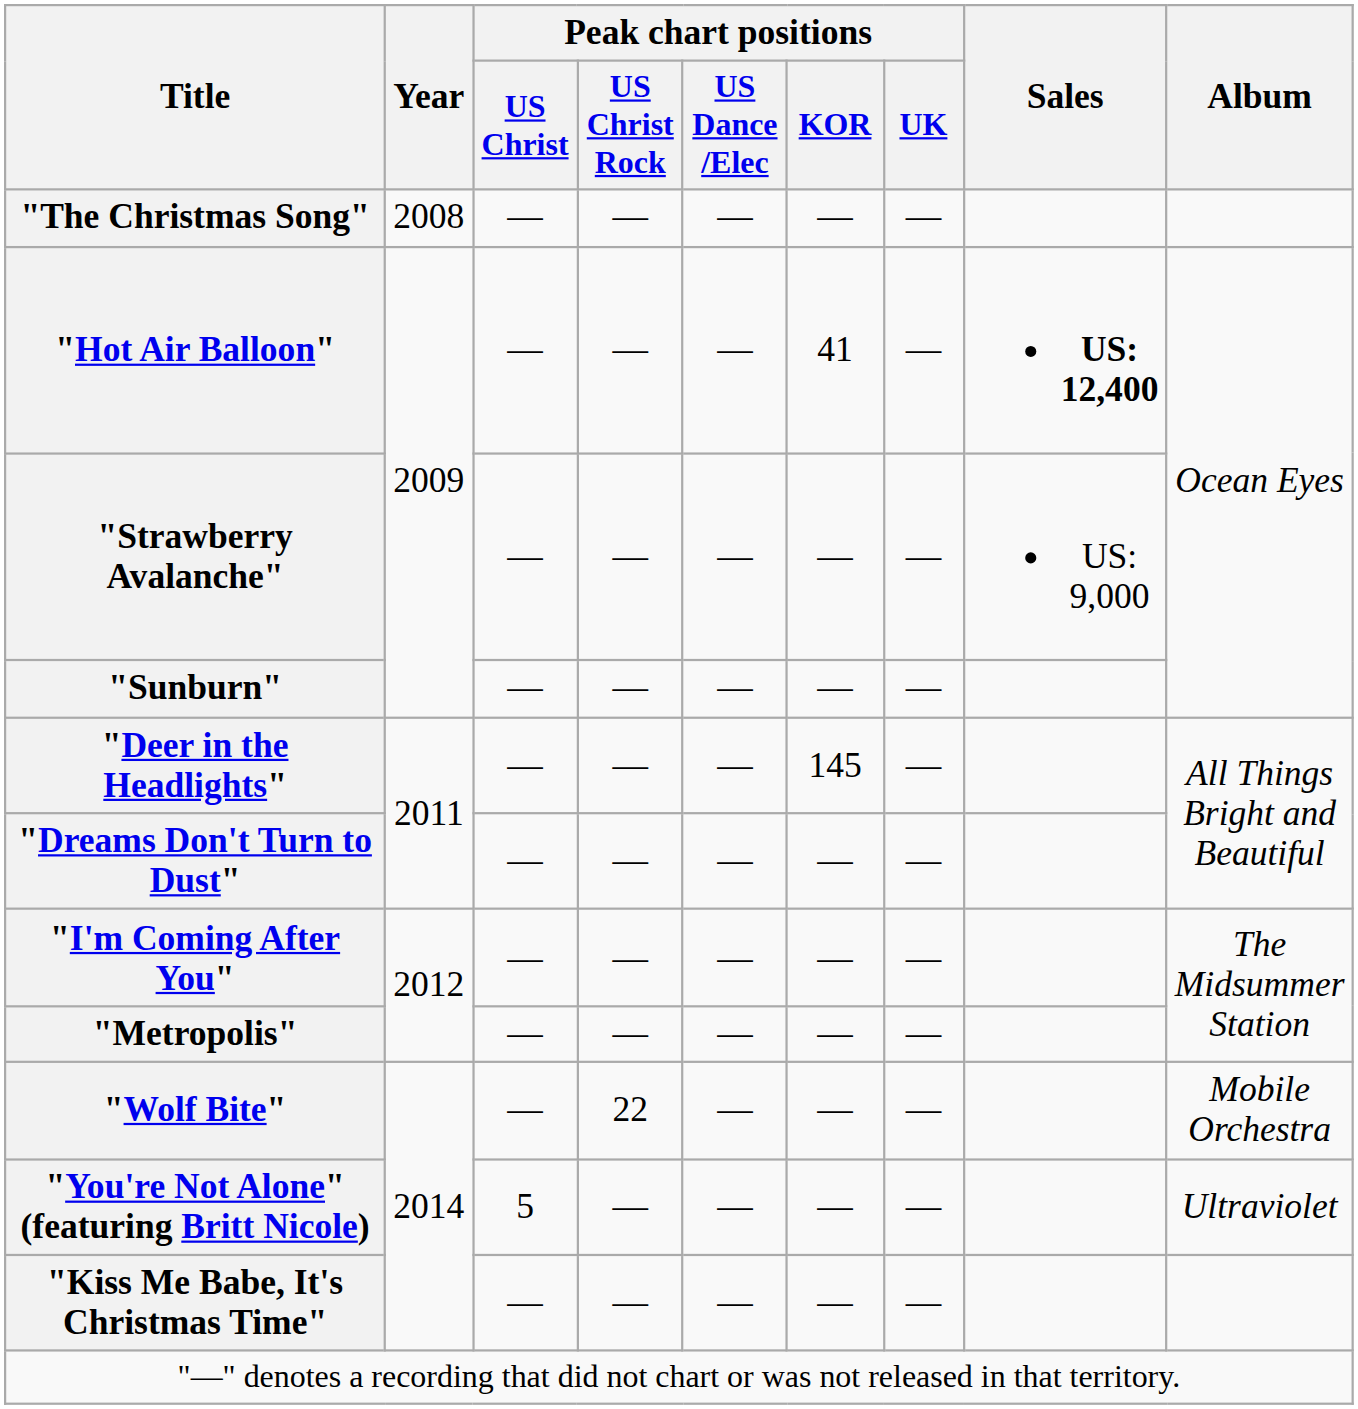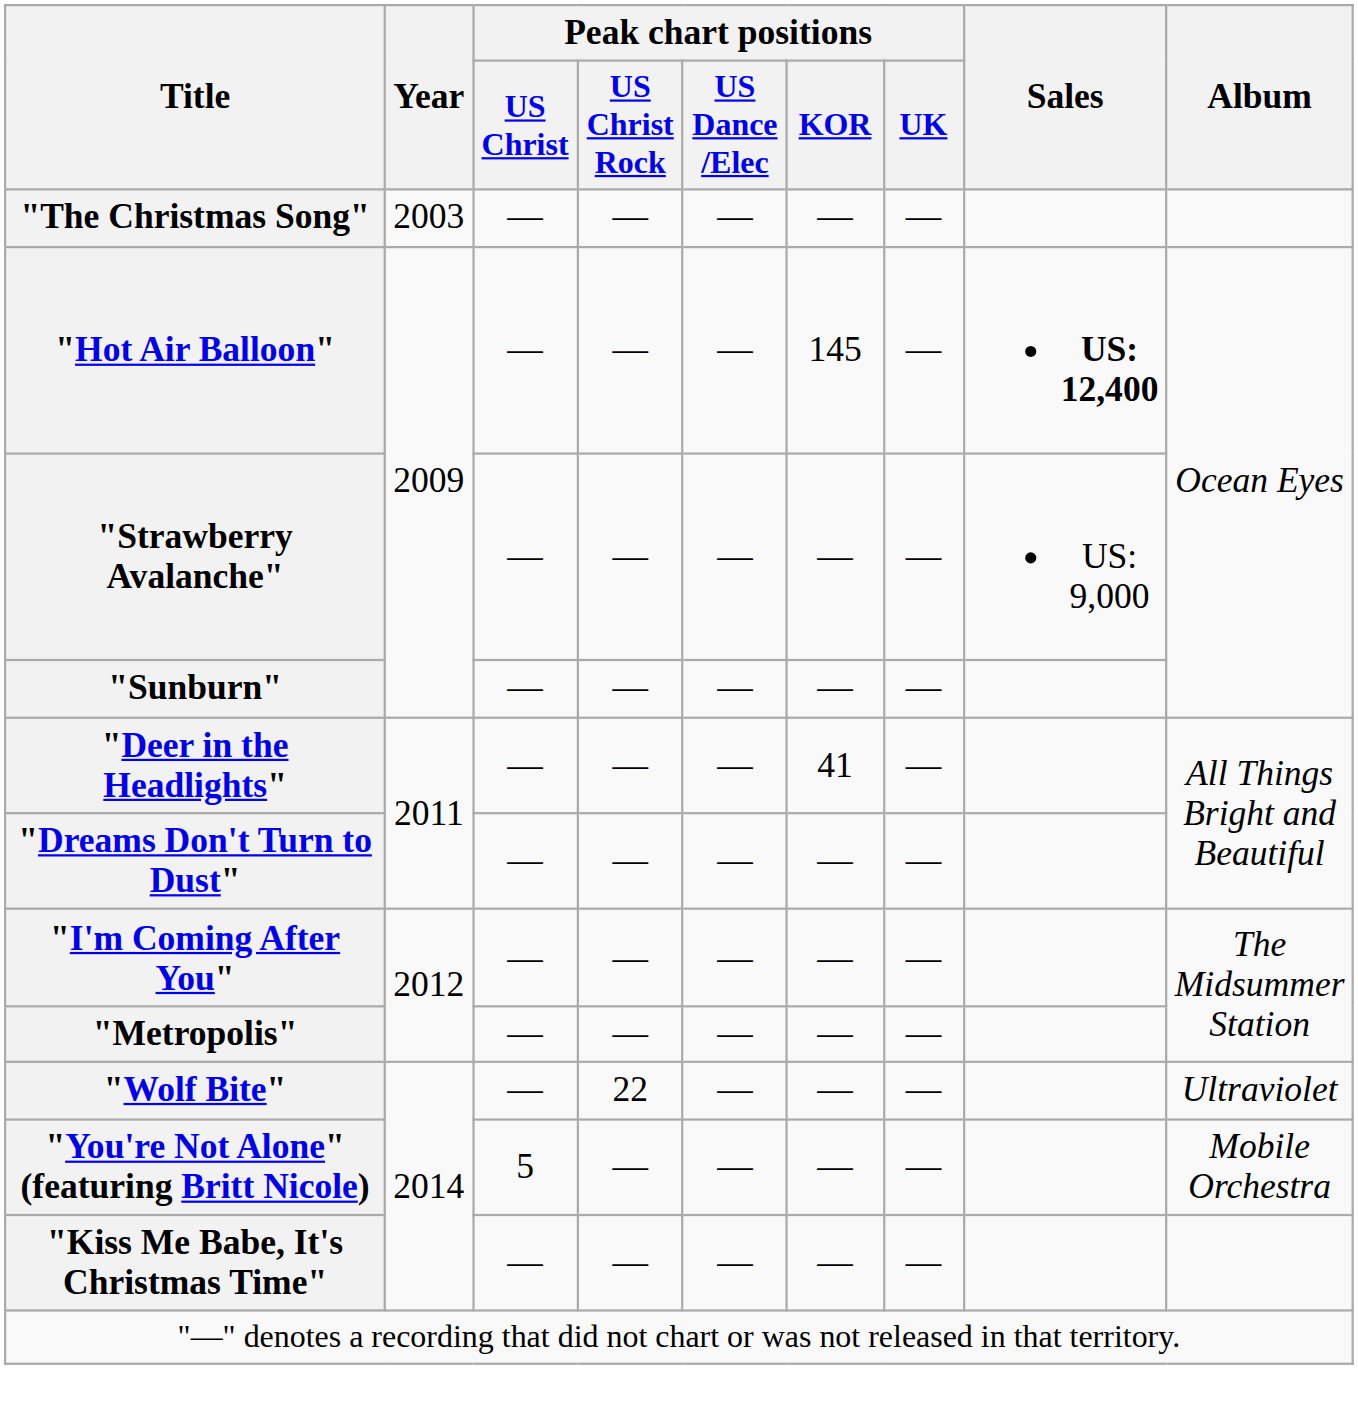 <table class="wikitable plainrowheaders" style="text-align:center;" border="1">
 <tr>
 <th scope="col" rowspan="2" style="width:18em;">Title</th>
 <th scope="col" rowspan="2">Year</th>
 <th scope="col" colspan="5">Peak chart positions</th>
 <th scope="col" rowspan="2">Sales</th>
 <th scope="col" rowspan="2">Album</th>
 </tr>
 <tr>
 <th scope="col" style="width:3em;font-size:90%;"><a href='#'>US<br>Christ</a><br></th>
 <th scope="col" style="width:3em;font-size:90%;"><a href='#'>US<br>Christ<br>Rock</a><br></th>
 <th scope="col" style="width:3em;font-size:90%;"><a href='#'>US<br>Dance<br>/Elec</a></th>
 <th scope="col" style="width:3em;font-size:90%;"><a href='#'>KOR</a><br></th>
 <th scope="col" style="width:3em;font-size:90%;"><a href='#'>UK</a><br></th>
 </tr>
 <tr>
 <th scope="row">"The Christmas Song"</th>
-<td>2008</td>
+<td>2003</td>
 <td>—</td>
 <td>—</td>
 <td>—</td>
 <td>—</td>
 <td>—</td>
 <td></td>
 <td></td>
 </tr>
 <tr>
 <th scope="row">"<a href='#'>Hot Air Balloon</a>"</th>
 <td rowspan="3">2009</td>
 <td>—</td>
 <td>—</td>
 <td>—</td>
-<td>41</td>
+<td>145</td>
 <td>—</td>
 <td><strong><br><ul><li>US: 12,400</li></ul></strong></td>
 <td rowspan="3"><em>Ocean Eyes</em></td>
 </tr>
 <tr>
 <th scope="row">"Strawberry Avalanche"</th>
 <td>—</td>
 <td>—</td>
 <td>—</td>
 <td>—</td>
 <td>—</td>
 <td><br><ul><li>US: 9,000</li></ul></td>
 </tr>
 <tr>
 <th scope="row">"Sunburn"</th>
 <td>—</td>
 <td>—</td>
 <td>—</td>
 <td>—</td>
 <td>—</td>
 <td></td>
 </tr>
 <tr>
 <th scope="row">"<a href='#'>Deer in the Headlights</a>"</th>
 <td rowspan="2">2011</td>
 <td>—</td>
 <td>—</td>
 <td>—</td>
-<td>145</td>
+<td>41</td>
 <td>—</td>
 <td></td>
 <td rowspan="2"><em>All Things Bright and Beautiful</em></td>
 </tr>
 <tr>
 <th scope="row">"<a href='#'>Dreams Don't Turn to Dust</a>"</th>
 <td>—</td>
 <td>—</td>
 <td>—</td>
 <td>—</td>
 <td>—</td>
 <td></td>
 </tr>
 <tr>
 <th scope="row">"<a href='#'>I'm Coming After You</a>"</th>
 <td rowspan="2">2012</td>
 <td>—</td>
 <td>—</td>
 <td>—</td>
 <td>—</td>
 <td>—</td>
 <td></td>
 <td rowspan="2"><em>The Midsummer Station</em></td>
 </tr>
 <tr>
 <th scope="row">"Metropolis"</th>
 <td>—</td>
 <td>—</td>
 <td>—</td>
 <td>—</td>
 <td>—</td>
 <td></td>
 </tr>
 <tr>
 <th scope="row">"<a href='#'>Wolf Bite</a>"</th>
 <td rowspan="3">2014</td>
 <td>—</td>
 <td>22</td>
 <td>—</td>
 <td>—</td>
 <td>—</td>
 <td></td>
-<td><em>Mobile Orchestra</em></td>
+<td><em>Ultraviolet</em></td>
 </tr>
 <tr>
 <th scope="row">"<a href='#'>You're Not Alone</a>"<br><span>(featuring <a href='#'>Britt Nicole</a>)</span></th>
 <td>5</td>
 <td>—</td>
 <td>—</td>
 <td>—</td>
 <td>—</td>
 <td></td>
-<td><em>Ultraviolet</em></td>
+<td><em>Mobile Orchestra</em></td>
 </tr>
 <tr>
 <th scope="row">"Kiss Me Babe, It's Christmas Time"</th>
 <td>—</td>
 <td>—</td>
 <td>—</td>
 <td>—</td>
 <td>—</td>
 <td></td>
 <td></td>
 </tr>
 <tr>
 <td colspan="10" style="font-size:90%">"—" denotes a recording that did not chart or was not released in that territory.</td>
 </tr>
 </table>
